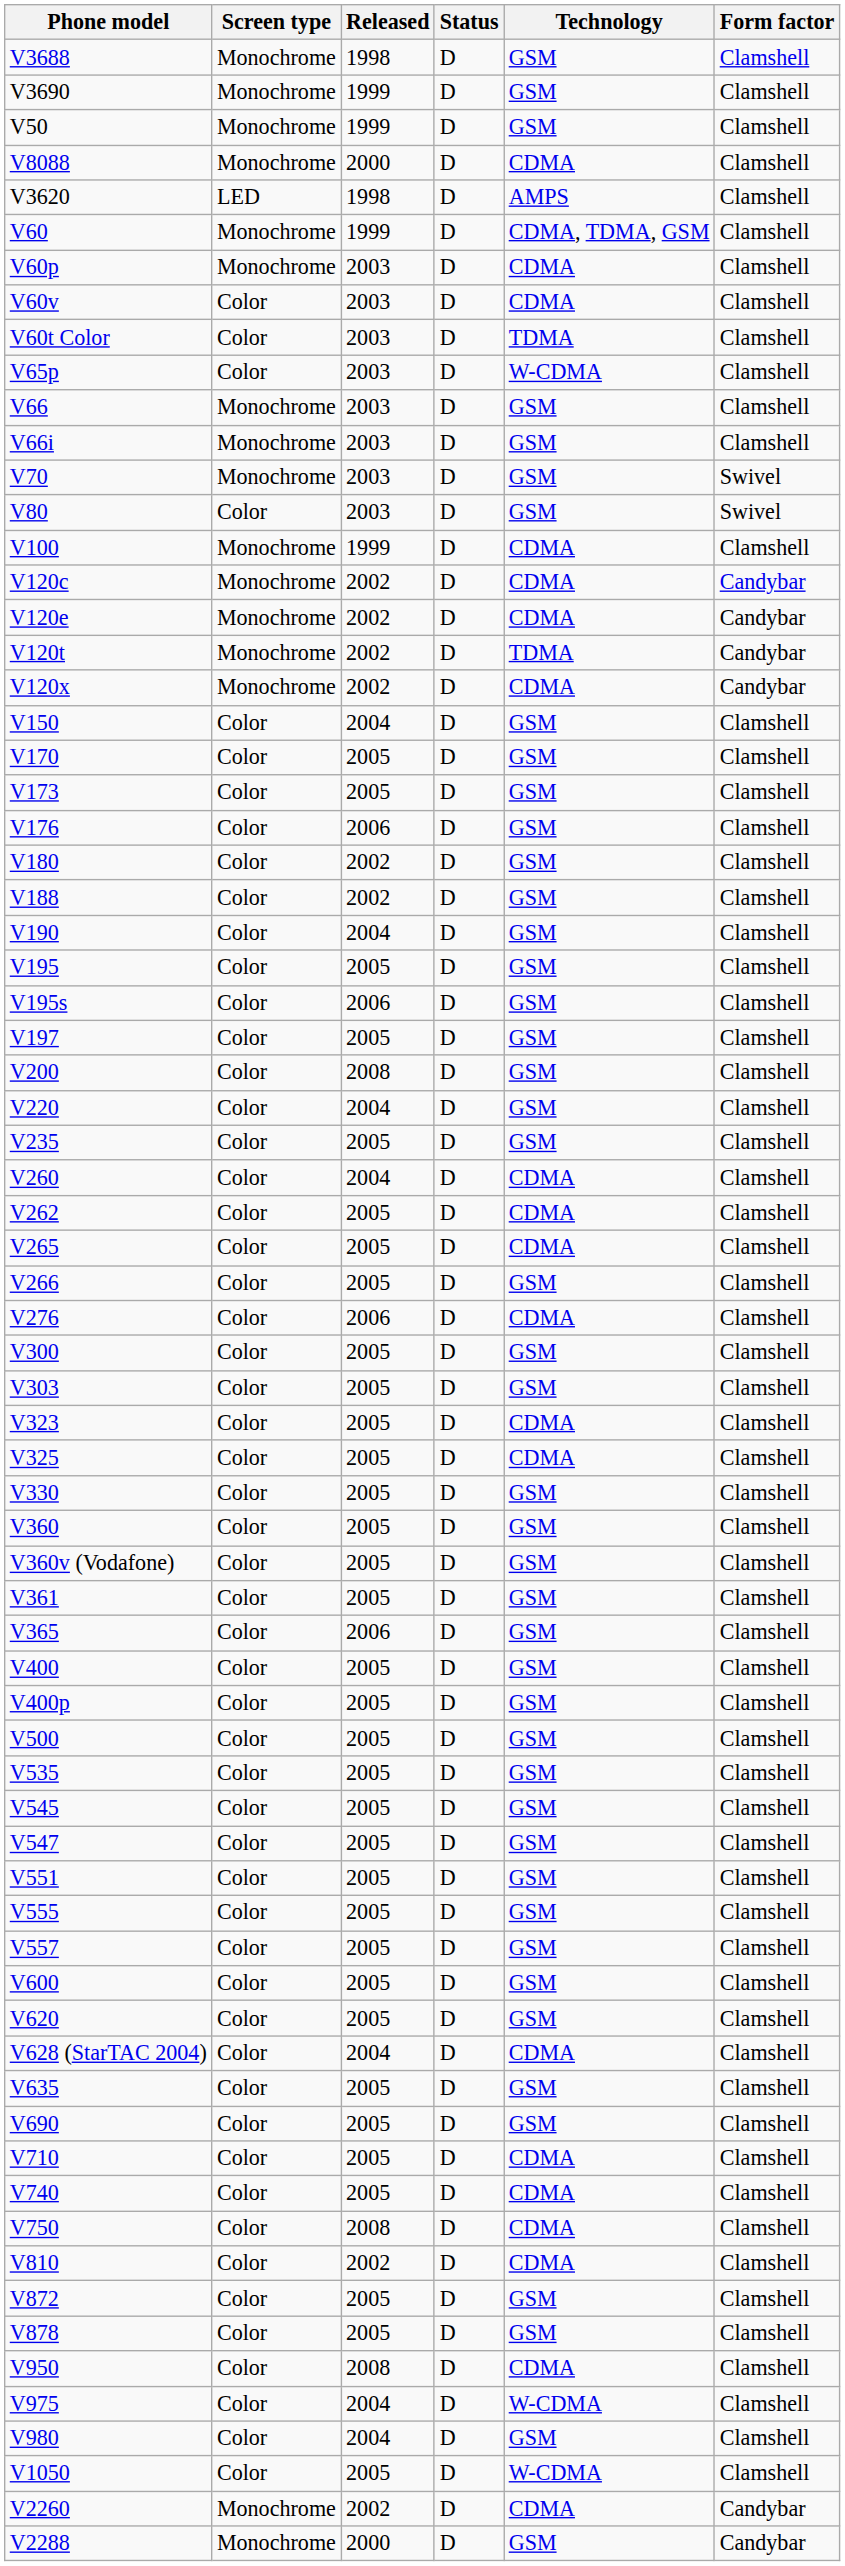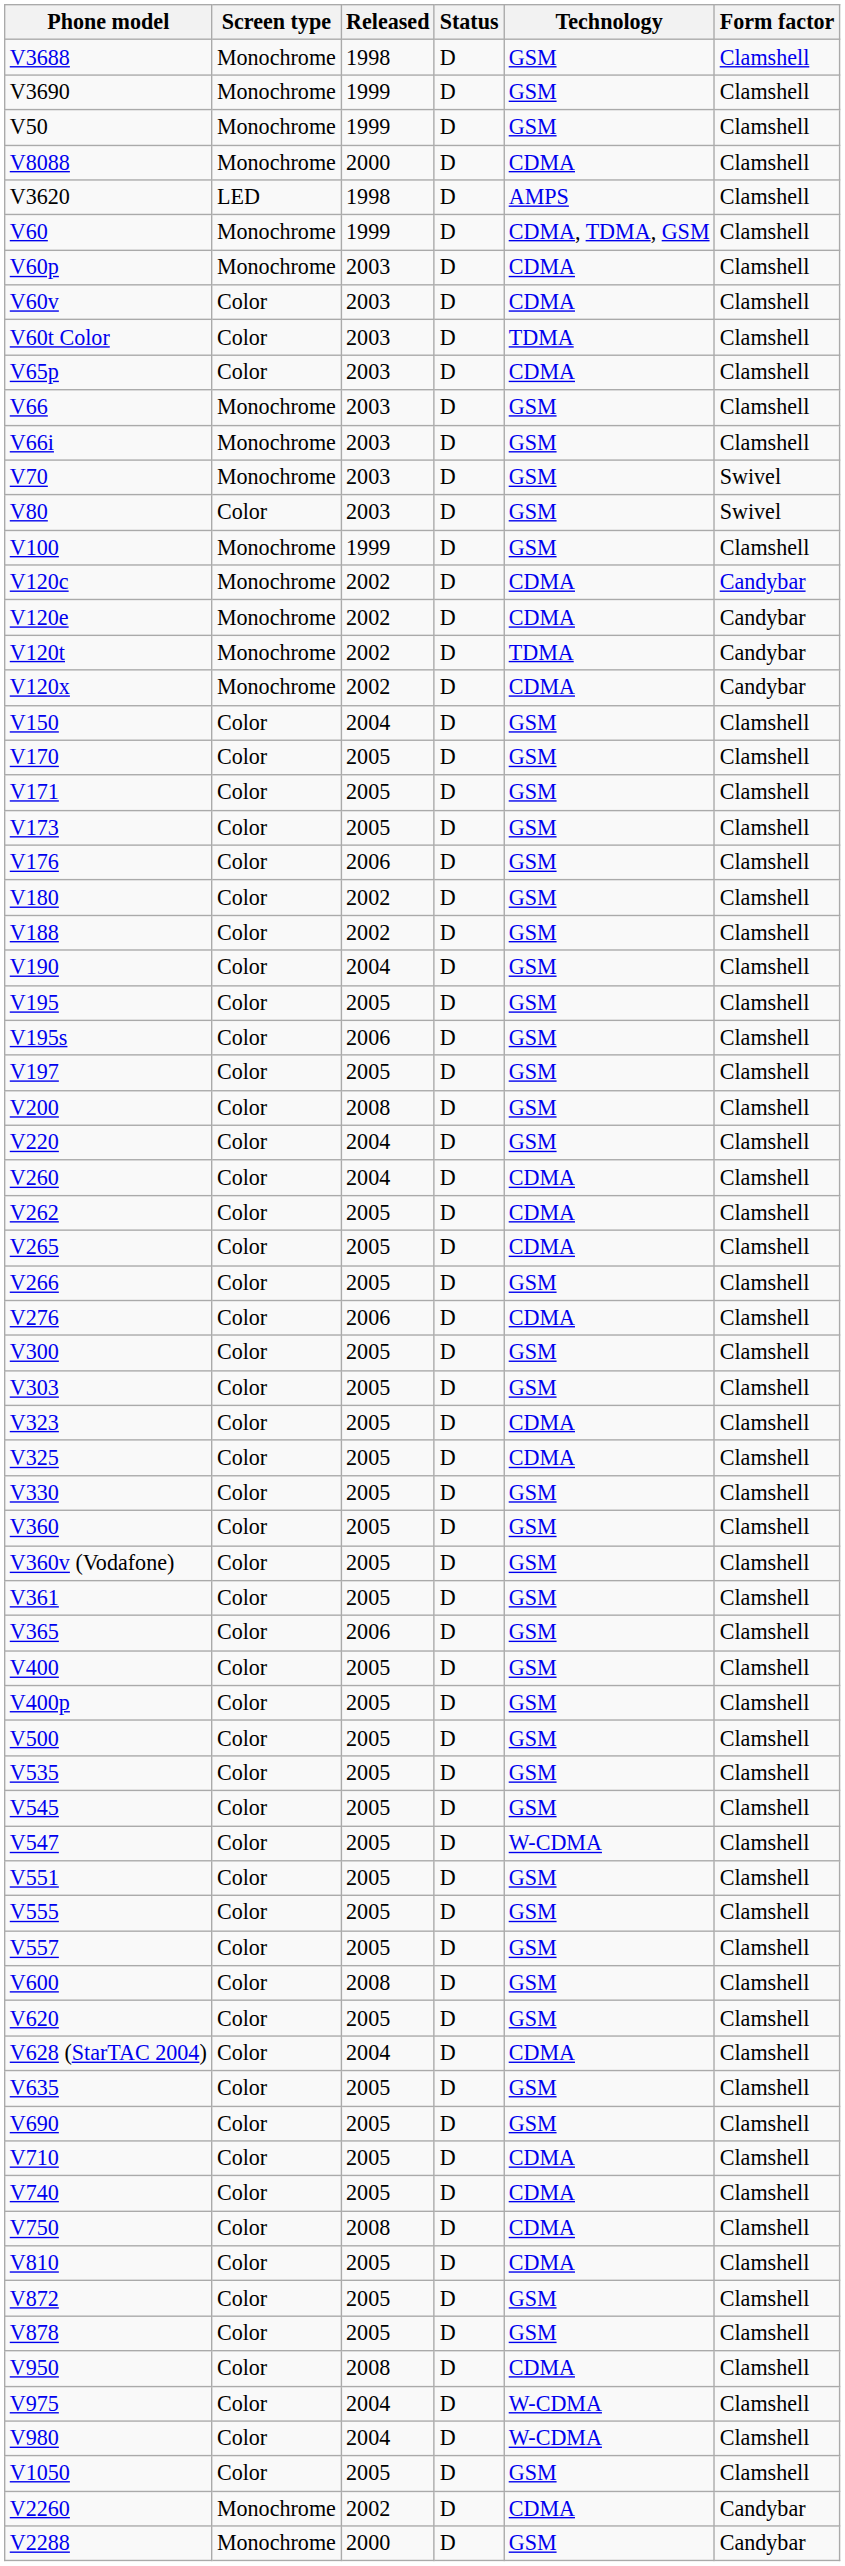 <table class="wikitable sortable">
 <tr>
 <th><strong>Phone model</strong></th>
 <th><strong>Screen type</strong></th>
 <th><strong>Released</strong></th>
 <th><strong>Status</strong></th>
 <th><strong>Technology</strong></th>
 <th><strong>Form factor</strong></th>
 </tr>
 <tr>
 <td><a href='#'>V3688</a></td>
 <td>Monochrome</td>
 <td>1998</td>
 <td>D</td>
 <td><a href='#'>GSM</a></td>
 <td><a href='#'>Clamshell</a></td>
 </tr>
 <tr>
 <td>V3690</td>
 <td>Monochrome</td>
 <td>1999</td>
 <td>D</td>
 <td><a href='#'>GSM</a></td>
 <td>Clamshell</td>
 </tr>
 <tr>
 <td>V50</td>
 <td>Monochrome</td>
 <td>1999</td>
 <td>D</td>
 <td><a href='#'>GSM</a></td>
 <td>Clamshell</td>
 </tr>
 <tr>
 <td><a href='#'>V8088</a></td>
 <td>Monochrome</td>
 <td>2000</td>
 <td>D</td>
 <td><a href='#'>CDMA</a></td>
 <td>Clamshell</td>
 </tr>
 <tr>
 <td>V3620</td>
 <td>LED</td>
 <td>1998</td>
 <td>D</td>
 <td><a href='#'>AMPS</a></td>
 <td>Clamshell</td>
 </tr>
 <tr>
 <td><a href='#'>V60</a></td>
 <td>Monochrome</td>
 <td>1999</td>
 <td>D</td>
 <td><a href='#'>CDMA</a>, <a href='#'>TDMA</a>, <a href='#'>GSM</a></td>
 <td>Clamshell</td>
 </tr>
 <tr>
 <td><a href='#'>V60p</a></td>
 <td>Monochrome</td>
 <td>2003</td>
 <td>D</td>
 <td><a href='#'>CDMA</a></td>
 <td>Clamshell</td>
 </tr>
 <tr>
 <td><a href='#'>V60v</a></td>
 <td>Color</td>
 <td>2003</td>
 <td>D</td>
 <td><a href='#'>CDMA</a></td>
 <td>Clamshell</td>
 </tr>
 <tr>
 <td><a href='#'>V60t Color</a></td>
 <td>Color</td>
 <td>2003</td>
 <td>D</td>
 <td><a href='#'>TDMA</a></td>
 <td>Clamshell</td>
 </tr>
 <tr>
 <td><a href='#'>V65p</a></td>
 <td>Color</td>
 <td>2003</td>
 <td>D</td>
-<td><a href='#'>W-CDMA</a></td>
+<td><a href='#'>CDMA</a></td>
 <td>Clamshell</td>
 </tr>
 <tr>
 <td><a href='#'>V66</a></td>
 <td>Monochrome</td>
 <td>2003</td>
 <td>D</td>
 <td><a href='#'>GSM</a></td>
 <td>Clamshell</td>
 </tr>
 <tr>
 <td><a href='#'>V66i</a></td>
 <td>Monochrome</td>
 <td>2003</td>
 <td>D</td>
 <td><a href='#'>GSM</a></td>
 <td>Clamshell</td>
 </tr>
 <tr>
 <td><a href='#'>V70</a></td>
 <td>Monochrome</td>
 <td>2003</td>
 <td>D</td>
 <td><a href='#'>GSM</a></td>
 <td>Swivel</td>
 </tr>
 <tr>
 <td><a href='#'>V80</a></td>
 <td>Color</td>
 <td>2003</td>
 <td>D</td>
 <td><a href='#'>GSM</a></td>
 <td>Swivel</td>
 </tr>
 <tr>
 <td><a href='#'>V100</a></td>
 <td>Monochrome</td>
 <td>1999</td>
 <td>D</td>
-<td><a href='#'>CDMA</a></td>
+<td><a href='#'>GSM</a></td>
 <td>Clamshell</td>
 </tr>
 <tr>
 <td><a href='#'>V120c</a></td>
 <td>Monochrome</td>
 <td>2002</td>
 <td>D</td>
 <td><a href='#'>CDMA</a></td>
 <td><a href='#'>Candybar</a></td>
 </tr>
 <tr>
 <td><a href='#'>V120e</a></td>
 <td>Monochrome</td>
 <td>2002</td>
 <td>D</td>
 <td><a href='#'>CDMA</a></td>
 <td>Candybar</td>
 </tr>
 <tr>
 <td><a href='#'>V120t</a></td>
 <td>Monochrome</td>
 <td>2002</td>
 <td>D</td>
 <td><a href='#'>TDMA</a></td>
 <td>Candybar</td>
 </tr>
 <tr>
 <td><a href='#'>V120x</a></td>
 <td>Monochrome</td>
 <td>2002</td>
 <td>D</td>
 <td><a href='#'>CDMA</a></td>
 <td>Candybar</td>
 </tr>
 <tr>
 <td><a href='#'>V150</a></td>
 <td>Color</td>
 <td>2004</td>
 <td>D</td>
 <td><a href='#'>GSM</a></td>
 <td>Clamshell</td>
 </tr>
 <tr>
 <td><a href='#'>V170</a></td>
+<td>Color</td>
+<td>2005</td>
+<td>D</td>
+<td><a href='#'>GSM</a></td>
+<td>Clamshell</td>
+</tr>
+<tr>
+<td><a href='#'>V171</a></td>
 <td>Color</td>
 <td>2005</td>
 <td>D</td>
 <td><a href='#'>GSM</a></td>
 <td>Clamshell</td>
 </tr>
 <tr>
 <td><a href='#'>V173</a></td>
 <td>Color</td>
 <td>2005</td>
 <td>D</td>
 <td><a href='#'>GSM</a></td>
 <td>Clamshell</td>
 </tr>
 <tr>
 <td><a href='#'>V176</a></td>
 <td>Color</td>
 <td>2006</td>
 <td>D</td>
 <td><a href='#'>GSM</a></td>
 <td>Clamshell</td>
 </tr>
 <tr>
 <td><a href='#'>V180</a></td>
 <td>Color</td>
 <td>2002</td>
 <td>D</td>
 <td><a href='#'>GSM</a></td>
 <td>Clamshell</td>
 </tr>
 <tr>
 <td><a href='#'>V188</a></td>
 <td>Color</td>
 <td>2002</td>
 <td>D</td>
 <td><a href='#'>GSM</a></td>
 <td>Clamshell</td>
 </tr>
 <tr>
 <td><a href='#'>V190</a></td>
 <td>Color</td>
 <td>2004</td>
 <td>D</td>
 <td><a href='#'>GSM</a></td>
 <td>Clamshell</td>
 </tr>
 <tr>
 <td><a href='#'>V195</a></td>
 <td>Color</td>
 <td>2005</td>
 <td>D</td>
 <td><a href='#'>GSM</a></td>
 <td>Clamshell</td>
 </tr>
 <tr>
 <td><a href='#'>V195s</a></td>
 <td>Color</td>
 <td>2006</td>
 <td>D</td>
 <td><a href='#'>GSM</a></td>
 <td>Clamshell</td>
 </tr>
 <tr>
 <td><a href='#'>V197</a></td>
 <td>Color</td>
 <td>2005</td>
 <td>D</td>
 <td><a href='#'>GSM</a></td>
 <td>Clamshell</td>
 </tr>
 <tr>
 <td><a href='#'>V200</a></td>
 <td>Color</td>
 <td>2008</td>
 <td>D</td>
 <td><a href='#'>GSM</a></td>
 <td>Clamshell</td>
 </tr>
 <tr>
 <td><a href='#'>V220</a></td>
 <td>Color</td>
 <td>2004</td>
-<td>D</td>
-<td><a href='#'>GSM</a></td>
-<td>Clamshell</td>
-</tr>
-<tr>
-<td><a href='#'>V235</a></td>
-<td>Color</td>
-<td>2005</td>
 <td>D</td>
 <td><a href='#'>GSM</a></td>
 <td>Clamshell</td>
 </tr>
 <tr>
 <td><a href='#'>V260</a></td>
 <td>Color</td>
 <td>2004</td>
 <td>D</td>
 <td><a href='#'>CDMA</a></td>
 <td>Clamshell</td>
 </tr>
 <tr>
 <td><a href='#'>V262</a></td>
 <td>Color</td>
 <td>2005</td>
 <td>D</td>
 <td><a href='#'>CDMA</a></td>
 <td>Clamshell</td>
 </tr>
 <tr>
 <td><a href='#'>V265</a></td>
 <td>Color</td>
 <td>2005</td>
 <td>D</td>
 <td><a href='#'>CDMA</a></td>
 <td>Clamshell</td>
 </tr>
 <tr>
 <td><a href='#'>V266</a></td>
 <td>Color</td>
 <td>2005</td>
 <td>D</td>
 <td><a href='#'>GSM</a></td>
 <td>Clamshell</td>
 </tr>
 <tr>
 <td><a href='#'>V276</a></td>
 <td>Color</td>
 <td>2006</td>
 <td>D</td>
 <td><a href='#'>CDMA</a></td>
 <td>Clamshell</td>
 </tr>
 <tr>
 <td><a href='#'>V300</a></td>
 <td>Color</td>
 <td>2005</td>
 <td>D</td>
 <td><a href='#'>GSM</a></td>
 <td>Clamshell</td>
 </tr>
 <tr>
 <td><a href='#'>V303</a></td>
 <td>Color</td>
 <td>2005</td>
 <td>D</td>
 <td><a href='#'>GSM</a></td>
 <td>Clamshell</td>
 </tr>
 <tr>
 <td><a href='#'>V323</a></td>
 <td>Color</td>
 <td>2005</td>
 <td>D</td>
 <td><a href='#'>CDMA</a></td>
 <td>Clamshell</td>
 </tr>
 <tr>
 <td><a href='#'>V325</a></td>
 <td>Color</td>
 <td>2005</td>
 <td>D</td>
 <td><a href='#'>CDMA</a></td>
 <td>Clamshell</td>
 </tr>
 <tr>
 <td><a href='#'>V330</a></td>
 <td>Color</td>
 <td>2005</td>
 <td>D</td>
 <td><a href='#'>GSM</a></td>
 <td>Clamshell</td>
 </tr>
 <tr>
 <td><a href='#'>V360</a></td>
 <td>Color</td>
 <td>2005</td>
 <td>D</td>
 <td><a href='#'>GSM</a></td>
 <td>Clamshell</td>
 </tr>
 <tr>
 <td><a href='#'>V360v</a> (Vodafone)</td>
 <td>Color</td>
 <td>2005</td>
 <td>D</td>
 <td><a href='#'>GSM</a></td>
 <td>Clamshell</td>
 </tr>
 <tr>
 <td><a href='#'>V361</a></td>
 <td>Color</td>
 <td>2005</td>
 <td>D</td>
 <td><a href='#'>GSM</a></td>
 <td>Clamshell</td>
 </tr>
 <tr>
 <td><a href='#'>V365</a></td>
 <td>Color</td>
 <td>2006</td>
 <td>D</td>
 <td><a href='#'>GSM</a></td>
 <td>Clamshell</td>
 </tr>
 <tr>
 <td><a href='#'>V400</a></td>
 <td>Color</td>
 <td>2005</td>
 <td>D</td>
 <td><a href='#'>GSM</a></td>
 <td>Clamshell</td>
 </tr>
 <tr>
 <td><a href='#'>V400p</a></td>
 <td>Color</td>
 <td>2005</td>
 <td>D</td>
 <td><a href='#'>GSM</a></td>
 <td>Clamshell</td>
 </tr>
 <tr>
 <td><a href='#'>V500</a></td>
 <td>Color</td>
 <td>2005</td>
 <td>D</td>
 <td><a href='#'>GSM</a></td>
 <td>Clamshell</td>
 </tr>
 <tr>
 <td><a href='#'>V535</a></td>
 <td>Color</td>
 <td>2005</td>
 <td>D</td>
 <td><a href='#'>GSM</a></td>
 <td>Clamshell</td>
 </tr>
 <tr>
 <td><a href='#'>V545</a></td>
 <td>Color</td>
 <td>2005</td>
 <td>D</td>
 <td><a href='#'>GSM</a></td>
 <td>Clamshell</td>
 </tr>
 <tr>
 <td><a href='#'>V547</a></td>
 <td>Color</td>
 <td>2005</td>
 <td>D</td>
-<td><a href='#'>GSM</a></td>
+<td><a href='#'>W-CDMA</a></td>
 <td>Clamshell</td>
 </tr>
 <tr>
 <td><a href='#'>V551</a></td>
 <td>Color</td>
 <td>2005</td>
 <td>D</td>
 <td><a href='#'>GSM</a></td>
 <td>Clamshell</td>
 </tr>
 <tr>
 <td><a href='#'>V555</a></td>
 <td>Color</td>
 <td>2005</td>
 <td>D</td>
 <td><a href='#'>GSM</a></td>
 <td>Clamshell</td>
 </tr>
 <tr>
 <td><a href='#'>V557</a></td>
 <td>Color</td>
 <td>2005</td>
 <td>D</td>
 <td><a href='#'>GSM</a></td>
 <td>Clamshell</td>
 </tr>
 <tr>
 <td><a href='#'>V600</a></td>
 <td>Color</td>
-<td>2005</td>
+<td>2008</td>
 <td>D</td>
 <td><a href='#'>GSM</a></td>
 <td>Clamshell</td>
 </tr>
 <tr>
 <td><a href='#'>V620</a></td>
 <td>Color</td>
 <td>2005</td>
 <td>D</td>
 <td><a href='#'>GSM</a></td>
 <td>Clamshell</td>
 </tr>
 <tr>
 <td><a href='#'>V628</a> (<a href='#'>StarTAC 2004</a>)</td>
 <td>Color</td>
 <td>2004</td>
 <td>D</td>
 <td><a href='#'>CDMA</a></td>
 <td>Clamshell</td>
 </tr>
 <tr>
 <td><a href='#'>V635</a></td>
 <td>Color</td>
 <td>2005</td>
 <td>D</td>
 <td><a href='#'>GSM</a></td>
 <td>Clamshell</td>
 </tr>
 <tr>
 <td><a href='#'>V690</a></td>
 <td>Color</td>
 <td>2005</td>
 <td>D</td>
 <td><a href='#'>GSM</a></td>
 <td>Clamshell</td>
 </tr>
 <tr>
 <td><a href='#'>V710</a></td>
 <td>Color</td>
 <td>2005</td>
 <td>D</td>
 <td><a href='#'>CDMA</a></td>
 <td>Clamshell</td>
 </tr>
 <tr>
 <td><a href='#'>V740</a></td>
 <td>Color</td>
 <td>2005</td>
 <td>D</td>
 <td><a href='#'>CDMA</a></td>
 <td>Clamshell</td>
 </tr>
 <tr>
 <td><a href='#'>V750</a></td>
 <td>Color</td>
 <td>2008</td>
 <td>D</td>
 <td><a href='#'>CDMA</a></td>
 <td>Clamshell</td>
 </tr>
 <tr>
 <td><a href='#'>V810</a></td>
 <td>Color</td>
-<td>2002</td>
+<td>2005</td>
 <td>D</td>
 <td><a href='#'>CDMA</a></td>
 <td>Clamshell</td>
 </tr>
 <tr>
 <td><a href='#'>V872</a></td>
 <td>Color</td>
 <td>2005</td>
 <td>D</td>
 <td><a href='#'>GSM</a></td>
 <td>Clamshell</td>
 </tr>
 <tr>
 <td><a href='#'>V878</a></td>
 <td>Color</td>
 <td>2005</td>
 <td>D</td>
 <td><a href='#'>GSM</a></td>
 <td>Clamshell</td>
 </tr>
 <tr>
 <td><a href='#'>V950</a></td>
 <td>Color</td>
 <td>2008</td>
 <td>D</td>
 <td><a href='#'>CDMA</a></td>
 <td>Clamshell</td>
 </tr>
 <tr>
 <td><a href='#'>V975</a></td>
 <td>Color</td>
 <td>2004</td>
 <td>D</td>
 <td><a href='#'>W-CDMA</a></td>
 <td>Clamshell</td>
 </tr>
 <tr>
 <td><a href='#'>V980</a></td>
 <td>Color</td>
 <td>2004</td>
 <td>D</td>
-<td><a href='#'>GSM</a></td>
+<td><a href='#'>W-CDMA</a></td>
 <td>Clamshell</td>
 </tr>
 <tr>
 <td><a href='#'>V1050</a></td>
 <td>Color</td>
 <td>2005</td>
 <td>D</td>
-<td><a href='#'>W-CDMA</a></td>
+<td><a href='#'>GSM</a></td>
 <td>Clamshell</td>
 </tr>
 <tr>
 <td><a href='#'>V2260</a></td>
 <td>Monochrome</td>
 <td>2002</td>
 <td>D</td>
 <td><a href='#'>CDMA</a></td>
 <td>Candybar</td>
 </tr>
 <tr>
 <td><a href='#'>V2288</a></td>
 <td>Monochrome</td>
 <td>2000</td>
 <td>D</td>
 <td><a href='#'>GSM</a></td>
 <td>Candybar</td>
 </tr>
 </table>
